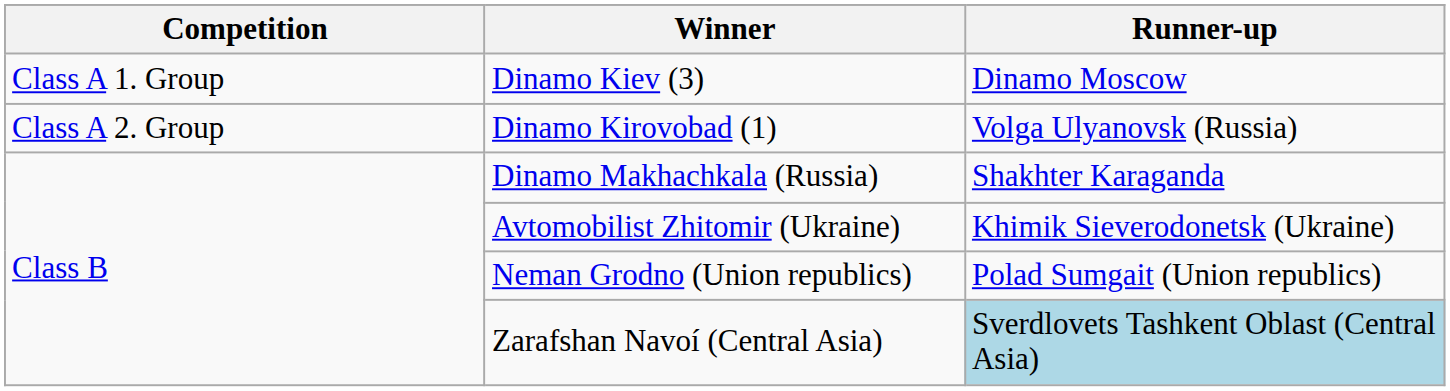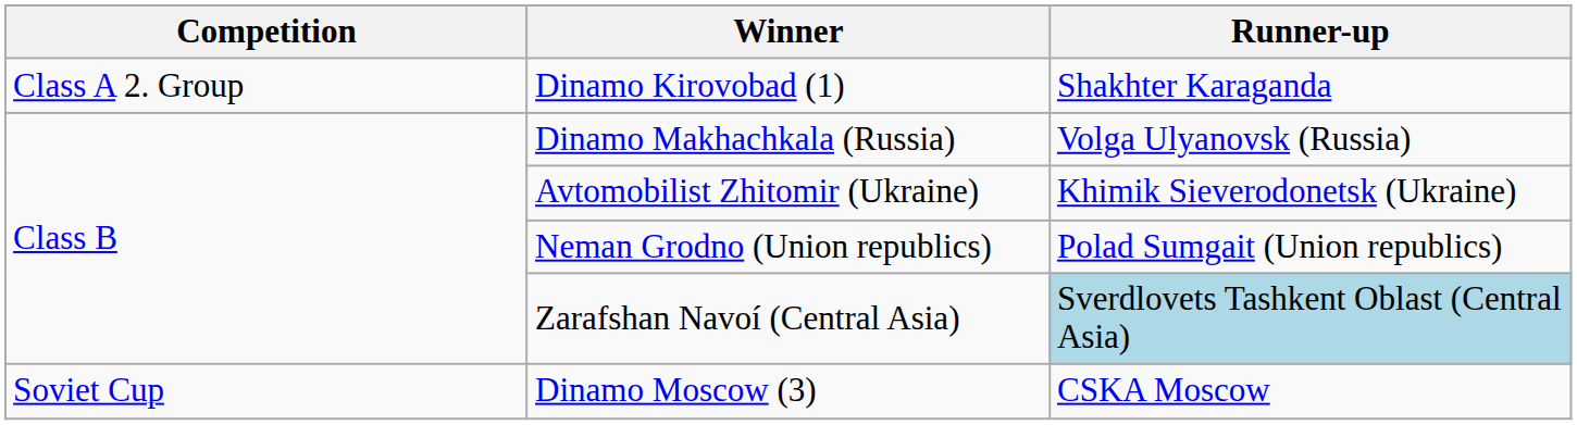 <table class="wikitable">
 <tr>
 <th style="width:15em">Competition</th>
 <th style="width:15em">Winner</th>
 <th style="width:15em">Runner-up</th>
 </tr>
 <tr>
-<td><a href='#'>Class A</a> 1. Group</td>
-<td><a href='#'>Dinamo Kiev</a> (3)</td>
-<td><a href='#'>Dinamo Moscow</a></td>
-</tr>
-<tr>
 <td><a href='#'>Class A</a> 2. Group</td>
 <td><a href='#'>Dinamo Kirovobad</a> (1)</td>
-<td><a href='#'>Volga Ulyanovsk</a> (Russia)</td>
+<td><a href='#'>Shakhter Karaganda</a></td>
 </tr>
 <tr>
 <td rowspan=4><a href='#'>Class B</a></td>
 <td><a href='#'>Dinamo Makhachkala</a> (Russia)</td>
-<td><a href='#'>Shakhter Karaganda</a></td>
+<td><a href='#'>Volga Ulyanovsk</a> (Russia)</td>
 </tr>
 <tr>
 <td><a href='#'>Avtomobilist Zhitomir</a> (Ukraine)</td>
 <td><a href='#'>Khimik Sieverodonetsk</a> (Ukraine)</td>
 </tr>
 <tr>
 <td><a href='#'>Neman Grodno</a> (Union republics)</td>
 <td><a href='#'>Polad Sumgait</a> (Union republics)</td>
 </tr>
 <tr>
 <td>Zarafshan Navoí (Central Asia)</td>
 <td style="background: lightblue;">Sverdlovets Tashkent Oblast (Central Asia)</td>
 </tr>
+<tr>
+<td><a href='#'>Soviet Cup</a></td>
+<td><a href='#'>Dinamo Moscow</a> (3)</td>
+<td><a href='#'>CSKA Moscow</a></td>
+</tr>
 </table>
